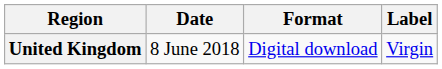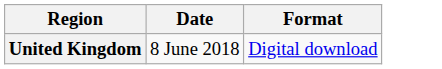 <table class="wikitable plainrowheaders" style="text-align:center">
 <tr>
 <th>Region</th>
 <th>Date</th>
 <th>Format</th>
-<th>Label</th>
 </tr>
 <tr>
 <th scope="row">United Kingdom</th>
 <td>8 June 2018</td>
 <td><a href='#'>Digital download</a></td>
-<td><a href='#'>Virgin</a></td>
 </tr>
 </table>
